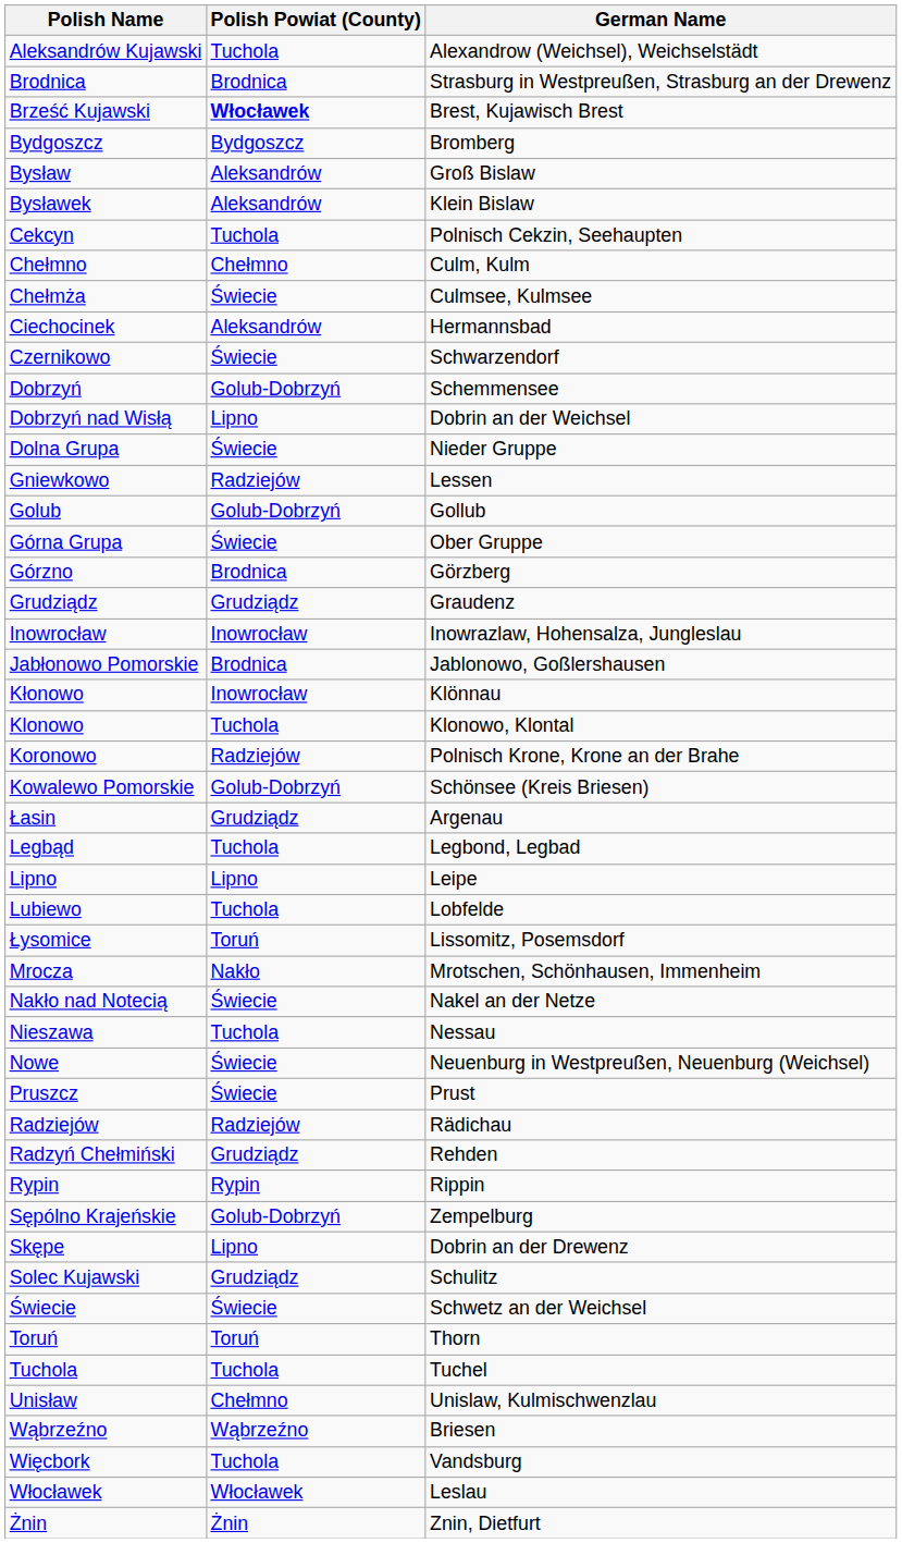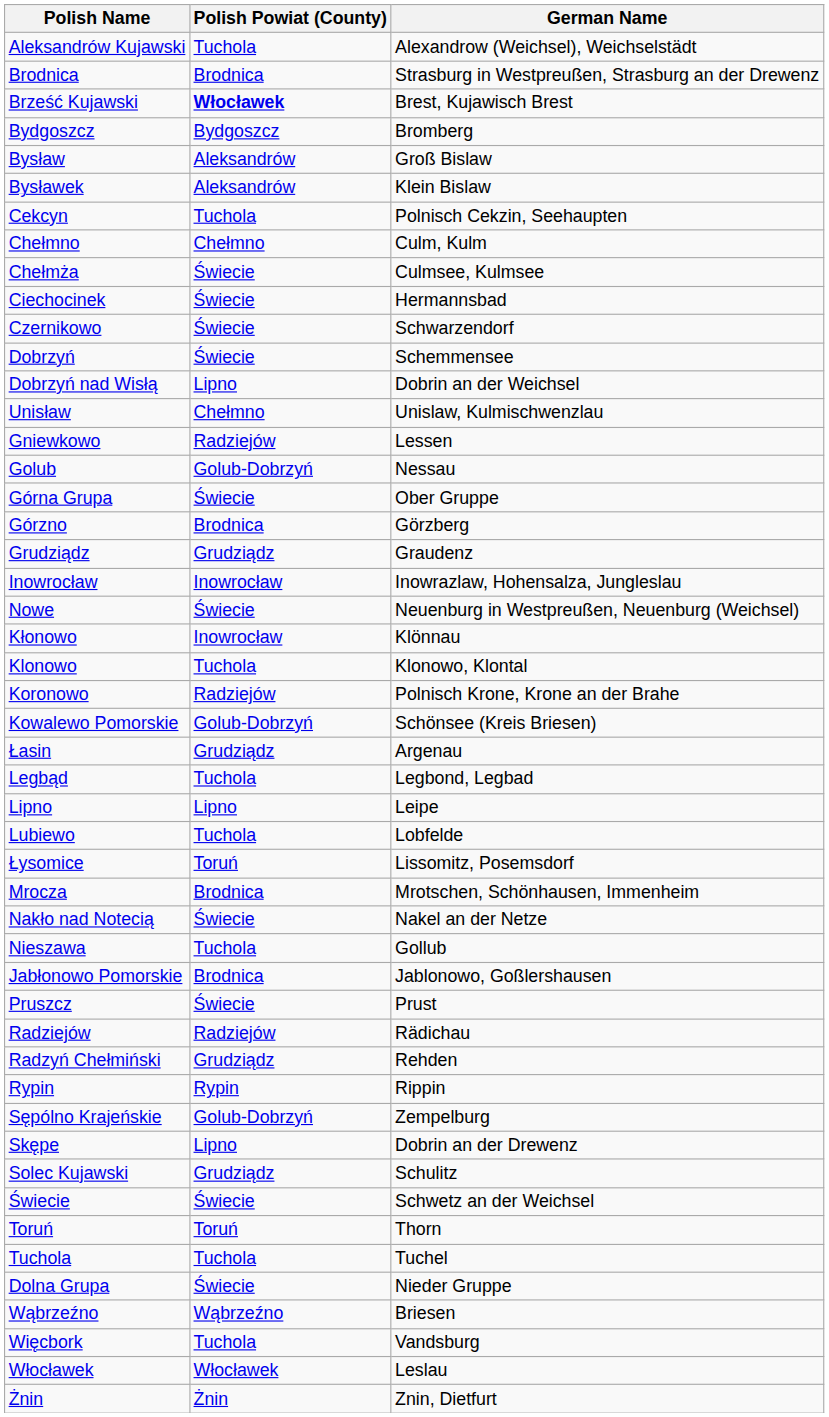 <table class="wikitable sortable">
 <tr>
 <th>Polish Name</th>
 <th>Polish Powiat (County)</th>
 <th>German Name</th>
 </tr>
 <tr>
 <td><a href='#'>Aleksandrów Kujawski</a></td>
 <td><a href='#'>Tuchola</a></td>
 <td>Alexandrow (Weichsel), Weichselstädt</td>
 </tr>
 <tr>
 <td><a href='#'>Brodnica</a></td>
 <td><a href='#'>Brodnica</a></td>
 <td>Strasburg in Westpreußen, Strasburg an der Drewenz</td>
 </tr>
 <tr>
 <td><a href='#'>Brześć Kujawski</a></td>
 <td><strong><a href='#'>Włocławek</a></strong></td>
 <td>Brest, Kujawisch Brest</td>
 </tr>
 <tr>
 <td><a href='#'>Bydgoszcz</a></td>
 <td><a href='#'>Bydgoszcz</a></td>
 <td>Bromberg</td>
 </tr>
 <tr>
 <td><a href='#'>Bysław</a></td>
 <td><a href='#'>Aleksandrów</a></td>
 <td>Groß Bislaw</td>
 </tr>
 <tr>
 <td><a href='#'>Bysławek</a></td>
 <td><a href='#'>Aleksandrów</a></td>
 <td>Klein Bislaw</td>
 </tr>
 <tr>
 <td><a href='#'>Cekcyn</a></td>
 <td><a href='#'>Tuchola</a></td>
 <td>Polnisch Cekzin, Seehaupten</td>
 </tr>
 <tr>
 <td><a href='#'>Chełmno</a></td>
 <td><a href='#'>Chełmno</a></td>
 <td>Culm, Kulm</td>
 </tr>
 <tr>
 <td><a href='#'>Chełmża</a></td>
 <td><a href='#'>Świecie</a></td>
 <td>Culmsee, Kulmsee</td>
 </tr>
 <tr>
 <td><a href='#'>Ciechocinek</a></td>
-<td><a href='#'>Aleksandrów</a></td>
+<td><a href='#'>Świecie</a></td>
 <td>Hermannsbad</td>
 </tr>
 <tr>
 <td><a href='#'>Czernikowo</a></td>
 <td><a href='#'>Świecie</a></td>
 <td>Schwarzendorf</td>
 </tr>
 <tr>
 <td><a href='#'>Dobrzyń</a></td>
-<td><a href='#'>Golub-Dobrzyń</a></td>
+<td><a href='#'>Świecie</a></td>
 <td>Schemmensee</td>
 </tr>
 <tr>
 <td><a href='#'>Dobrzyń nad Wisłą</a></td>
 <td><a href='#'>Lipno</a></td>
 <td>Dobrin an der Weichsel</td>
 </tr>
 <tr>
-<td><a href='#'>Dolna Grupa</a></td>
-<td><a href='#'>Świecie</a></td>
-<td>Nieder Gruppe</td>
+<td><a href='#'>Unisław</a></td>
+<td><a href='#'>Chełmno</a></td>
+<td>Unislaw, Kulmischwenzlau</td>
 </tr>
 <tr>
 <td><a href='#'>Gniewkowo</a></td>
 <td><a href='#'>Radziejów</a></td>
 <td>Lessen</td>
 </tr>
 <tr>
 <td><a href='#'>Golub</a></td>
 <td><a href='#'>Golub-Dobrzyń</a></td>
-<td>Gollub</td>
+<td>Nessau</td>
 </tr>
 <tr>
 <td><a href='#'>Górna Grupa</a></td>
 <td><a href='#'>Świecie</a></td>
 <td>Ober Gruppe</td>
 </tr>
 <tr>
 <td><a href='#'>Górzno</a></td>
 <td><a href='#'>Brodnica</a></td>
 <td>Görzberg</td>
 </tr>
 <tr>
 <td><a href='#'>Grudziądz</a></td>
 <td><a href='#'>Grudziądz</a></td>
 <td>Graudenz</td>
 </tr>
 <tr>
 <td><a href='#'>Inowrocław</a></td>
 <td><a href='#'>Inowrocław</a></td>
 <td>Inowrazlaw, Hohensalza, Jungleslau</td>
 </tr>
 <tr>
-<td><a href='#'>Jabłonowo Pomorskie</a></td>
-<td><a href='#'>Brodnica</a></td>
-<td>Jablonowo, Goßlershausen</td>
+<td><a href='#'>Nowe</a></td>
+<td><a href='#'>Świecie</a></td>
+<td>Neuenburg in Westpreußen, Neuenburg (Weichsel)</td>
 </tr>
 <tr>
 <td><a href='#'>Kłonowo</a></td>
 <td><a href='#'>Inowrocław</a></td>
 <td>Klönnau</td>
 </tr>
 <tr>
 <td><a href='#'>Klonowo</a></td>
 <td><a href='#'>Tuchola</a></td>
 <td>Klonowo, Klontal</td>
 </tr>
 <tr>
 <td><a href='#'>Koronowo</a></td>
 <td><a href='#'>Radziejów</a></td>
 <td>Polnisch Krone, Krone an der Brahe</td>
 </tr>
 <tr>
 <td><a href='#'>Kowalewo Pomorskie</a></td>
 <td><a href='#'>Golub-Dobrzyń</a></td>
 <td>Schönsee (Kreis Briesen)</td>
 </tr>
 <tr>
 <td><a href='#'>Łasin</a></td>
 <td><a href='#'>Grudziądz</a></td>
 <td>Argenau</td>
 </tr>
 <tr>
 <td><a href='#'>Legbąd</a></td>
 <td><a href='#'>Tuchola</a></td>
 <td>Legbond, Legbad</td>
 </tr>
 <tr>
 <td><a href='#'>Lipno</a></td>
 <td><a href='#'>Lipno</a></td>
 <td>Leipe</td>
 </tr>
 <tr>
 <td><a href='#'>Lubiewo</a></td>
 <td><a href='#'>Tuchola</a></td>
 <td>Lobfelde</td>
 </tr>
 <tr>
 <td><a href='#'>Łysomice</a></td>
 <td><a href='#'>Toruń</a></td>
 <td>Lissomitz, Posemsdorf</td>
 </tr>
 <tr>
 <td><a href='#'>Mrocza</a></td>
-<td><a href='#'>Nakło</a></td>
+<td><a href='#'>Brodnica</a></td>
 <td>Mrotschen, Schönhausen, Immenheim</td>
 </tr>
 <tr>
 <td><a href='#'>Nakło nad Notecią</a></td>
 <td><a href='#'>Świecie</a></td>
 <td>Nakel an der Netze</td>
 </tr>
 <tr>
 <td><a href='#'>Nieszawa</a></td>
 <td><a href='#'>Tuchola</a></td>
-<td>Nessau</td>
+<td>Gollub</td>
 </tr>
 <tr>
-<td><a href='#'>Nowe</a></td>
-<td><a href='#'>Świecie</a></td>
-<td>Neuenburg in Westpreußen, Neuenburg (Weichsel)</td>
+<td><a href='#'>Jabłonowo Pomorskie</a></td>
+<td><a href='#'>Brodnica</a></td>
+<td>Jablonowo, Goßlershausen</td>
 </tr>
 <tr>
 <td><a href='#'>Pruszcz</a></td>
 <td><a href='#'>Świecie</a></td>
 <td>Prust</td>
 </tr>
 <tr>
 <td><a href='#'>Radziejów</a></td>
 <td><a href='#'>Radziejów</a></td>
 <td>Rädichau</td>
 </tr>
 <tr>
 <td><a href='#'>Radzyń Chełmiński</a></td>
 <td><a href='#'>Grudziądz</a></td>
 <td>Rehden</td>
 </tr>
 <tr>
 <td><a href='#'>Rypin</a></td>
 <td><a href='#'>Rypin</a></td>
 <td>Rippin</td>
 </tr>
 <tr>
 <td><a href='#'>Sępólno Krajeńskie</a></td>
 <td><a href='#'>Golub-Dobrzyń</a></td>
 <td>Zempelburg</td>
 </tr>
 <tr>
 <td><a href='#'>Skępe</a></td>
 <td><a href='#'>Lipno</a></td>
 <td>Dobrin an der Drewenz</td>
 </tr>
 <tr>
 <td><a href='#'>Solec Kujawski</a></td>
 <td><a href='#'>Grudziądz</a></td>
 <td>Schulitz</td>
 </tr>
 <tr>
 <td><a href='#'>Świecie</a></td>
 <td><a href='#'>Świecie</a></td>
 <td>Schwetz an der Weichsel</td>
 </tr>
 <tr>
 <td><a href='#'>Toruń</a></td>
 <td><a href='#'>Toruń</a></td>
 <td>Thorn</td>
 </tr>
 <tr>
 <td><a href='#'>Tuchola</a></td>
 <td><a href='#'>Tuchola</a></td>
 <td>Tuchel</td>
 </tr>
 <tr>
-<td><a href='#'>Unisław</a></td>
-<td><a href='#'>Chełmno</a></td>
-<td>Unislaw, Kulmischwenzlau</td>
+<td><a href='#'>Dolna Grupa</a></td>
+<td><a href='#'>Świecie</a></td>
+<td>Nieder Gruppe</td>
 </tr>
 <tr>
 <td><a href='#'>Wąbrzeźno</a></td>
 <td><a href='#'>Wąbrzeźno</a></td>
 <td>Briesen</td>
 </tr>
 <tr>
 <td><a href='#'>Więcbork</a></td>
 <td><a href='#'>Tuchola</a></td>
 <td>Vandsburg</td>
 </tr>
 <tr>
 <td><a href='#'>Włocławek</a></td>
 <td><a href='#'>Włocławek</a></td>
 <td>Leslau</td>
 </tr>
 <tr>
 <td><a href='#'>Żnin</a></td>
 <td><a href='#'>Żnin</a></td>
 <td>Znin, Dietfurt</td>
 </tr>
 </table>
